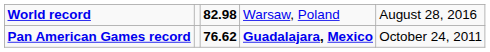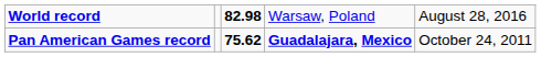 <table class="wikitable">
 <tr>
 <td><strong><a href='#'>World record</a></strong></td>
 <td></td>
 <td><strong>82.98</strong></td>
 <td><a href='#'>Warsaw</a>, <a href='#'>Poland</a></td>
 <td>August 28, 2016</td>
 </tr>
 <tr>
 <td><strong><a href='#'>Pan American Games record</a></strong></td>
 <td></td>
-<td><strong>76.62</strong></td>
+<td><strong>75.62</strong></td>
 <td><strong><a href='#'>Guadalajara</a>, <a href='#'>Mexico</a></strong></td>
 <td>October 24, 2011</td>
 </tr>
 </table>
